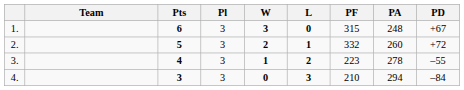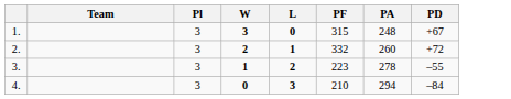 <table class=wikitable style="text-align:center">
 <tr bgcolor="#DCDCDC">
 <th width="25"></th>
 <th width="200">Team</th>
-<th width="60">Pts</th>
 <th width="60">Pl</th>
 <th width="60">W</th>
 <th width="60">L</th>
 <th width="60">PF</th>
 <th width="60">PA</th>
 <th width="60">PD</th>
 </tr>
 <tr>
 <td>1.</td>
 <td align=left></td>
-<td><strong>6</strong></td>
 <td>3</td>
 <td><strong>3</strong></td>
 <td><strong>0</strong></td>
 <td>315</td>
 <td>248</td>
 <td>+67</td>
 </tr>
 <tr>
 <td>2.</td>
 <td align=left></td>
-<td><strong>5</strong></td>
 <td>3</td>
 <td><strong>2</strong></td>
 <td><strong>1</strong></td>
 <td>332</td>
 <td>260</td>
 <td>+72</td>
 </tr>
 <tr>
 <td>3.</td>
 <td align=left></td>
-<td><strong>4</strong></td>
 <td>3</td>
 <td><strong>1</strong></td>
 <td><strong>2</strong></td>
 <td>223</td>
 <td>278</td>
 <td>–55</td>
 </tr>
 <tr>
 <td>4.</td>
 <td align=left></td>
-<td><strong>3</strong></td>
 <td>3</td>
 <td><strong>0</strong></td>
 <td><strong>3</strong></td>
 <td>210</td>
 <td>294</td>
 <td>–84</td>
 </tr>
 </table>
